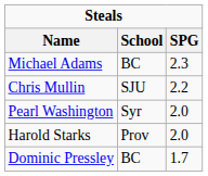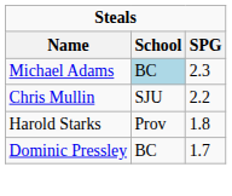 <table class="wikitable">
 <tr>
 <td colspan=3 style="text-align:center;"><strong>Steals</strong></td>
 </tr>
 <tr>
 <th>Name</th>
 <th>School</th>
 <th>SPG</th>
 </tr>
 <tr>
 <td><a href='#'>Michael Adams</a></td>
-<td>BC</td>
+<td style="background: lightblue;">BC</td>
 <td>2.3</td>
 </tr>
 <tr>
 <td><a href='#'>Chris Mullin</a></td>
 <td>SJU</td>
 <td>2.2</td>
 </tr>
 <tr>
-<td><a href='#'>Pearl Washington</a></td>
-<td>Syr</td>
-<td>2.0</td>
-</tr>
-<tr>
 <td>Harold Starks</td>
 <td>Prov</td>
-<td>2.0</td>
+<td>1.8</td>
 </tr>
 <tr>
 <td><a href='#'>Dominic Pressley</a></td>
 <td>BC</td>
 <td>1.7</td>
 </tr>
 </table>
